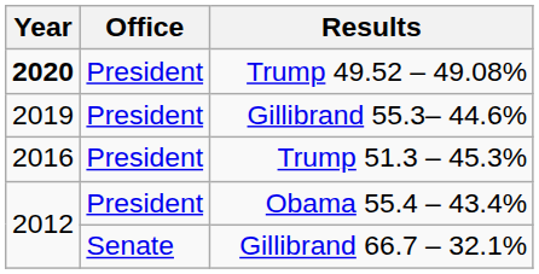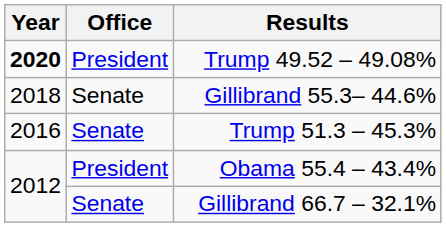 <table class=wikitable>
 <tr>
 <th width="30">Year</th>
 <th width="60">Office</th>
 <th width="180">Results</th>
 </tr>
 <tr>
 <td><strong>2020</strong></td>
 <td><a href='#'>President</a></td>
 <td align="right" ><a href='#'>Trump</a> 49.52 – 49.08%</td>
 </tr>
 <tr>
-<td>2019</td>
-<td><a href='#'>President</a></td>
+<td>2018</td>
+<td>Senate</td>
 <td align="right" ><a href='#'>Gillibrand</a> 55.3– 44.6%</td>
 </tr>
 <tr>
 <td>2016</td>
-<td><a href='#'>President</a></td>
+<td><a href='#'>Senate</a></td>
 <td align="right" ><a href='#'>Trump</a> 51.3 – 45.3%</td>
 </tr>
 <tr>
 <td rowspan="2">2012</td>
 <td><a href='#'>President</a></td>
 <td align="right" ><a href='#'>Obama</a> 55.4 – 43.4%</td>
 </tr>
 <tr>
 <td><a href='#'>Senate</a></td>
 <td align="right" ><a href='#'>Gillibrand</a> 66.7 – 32.1%</td>
 </tr>
 </table>
